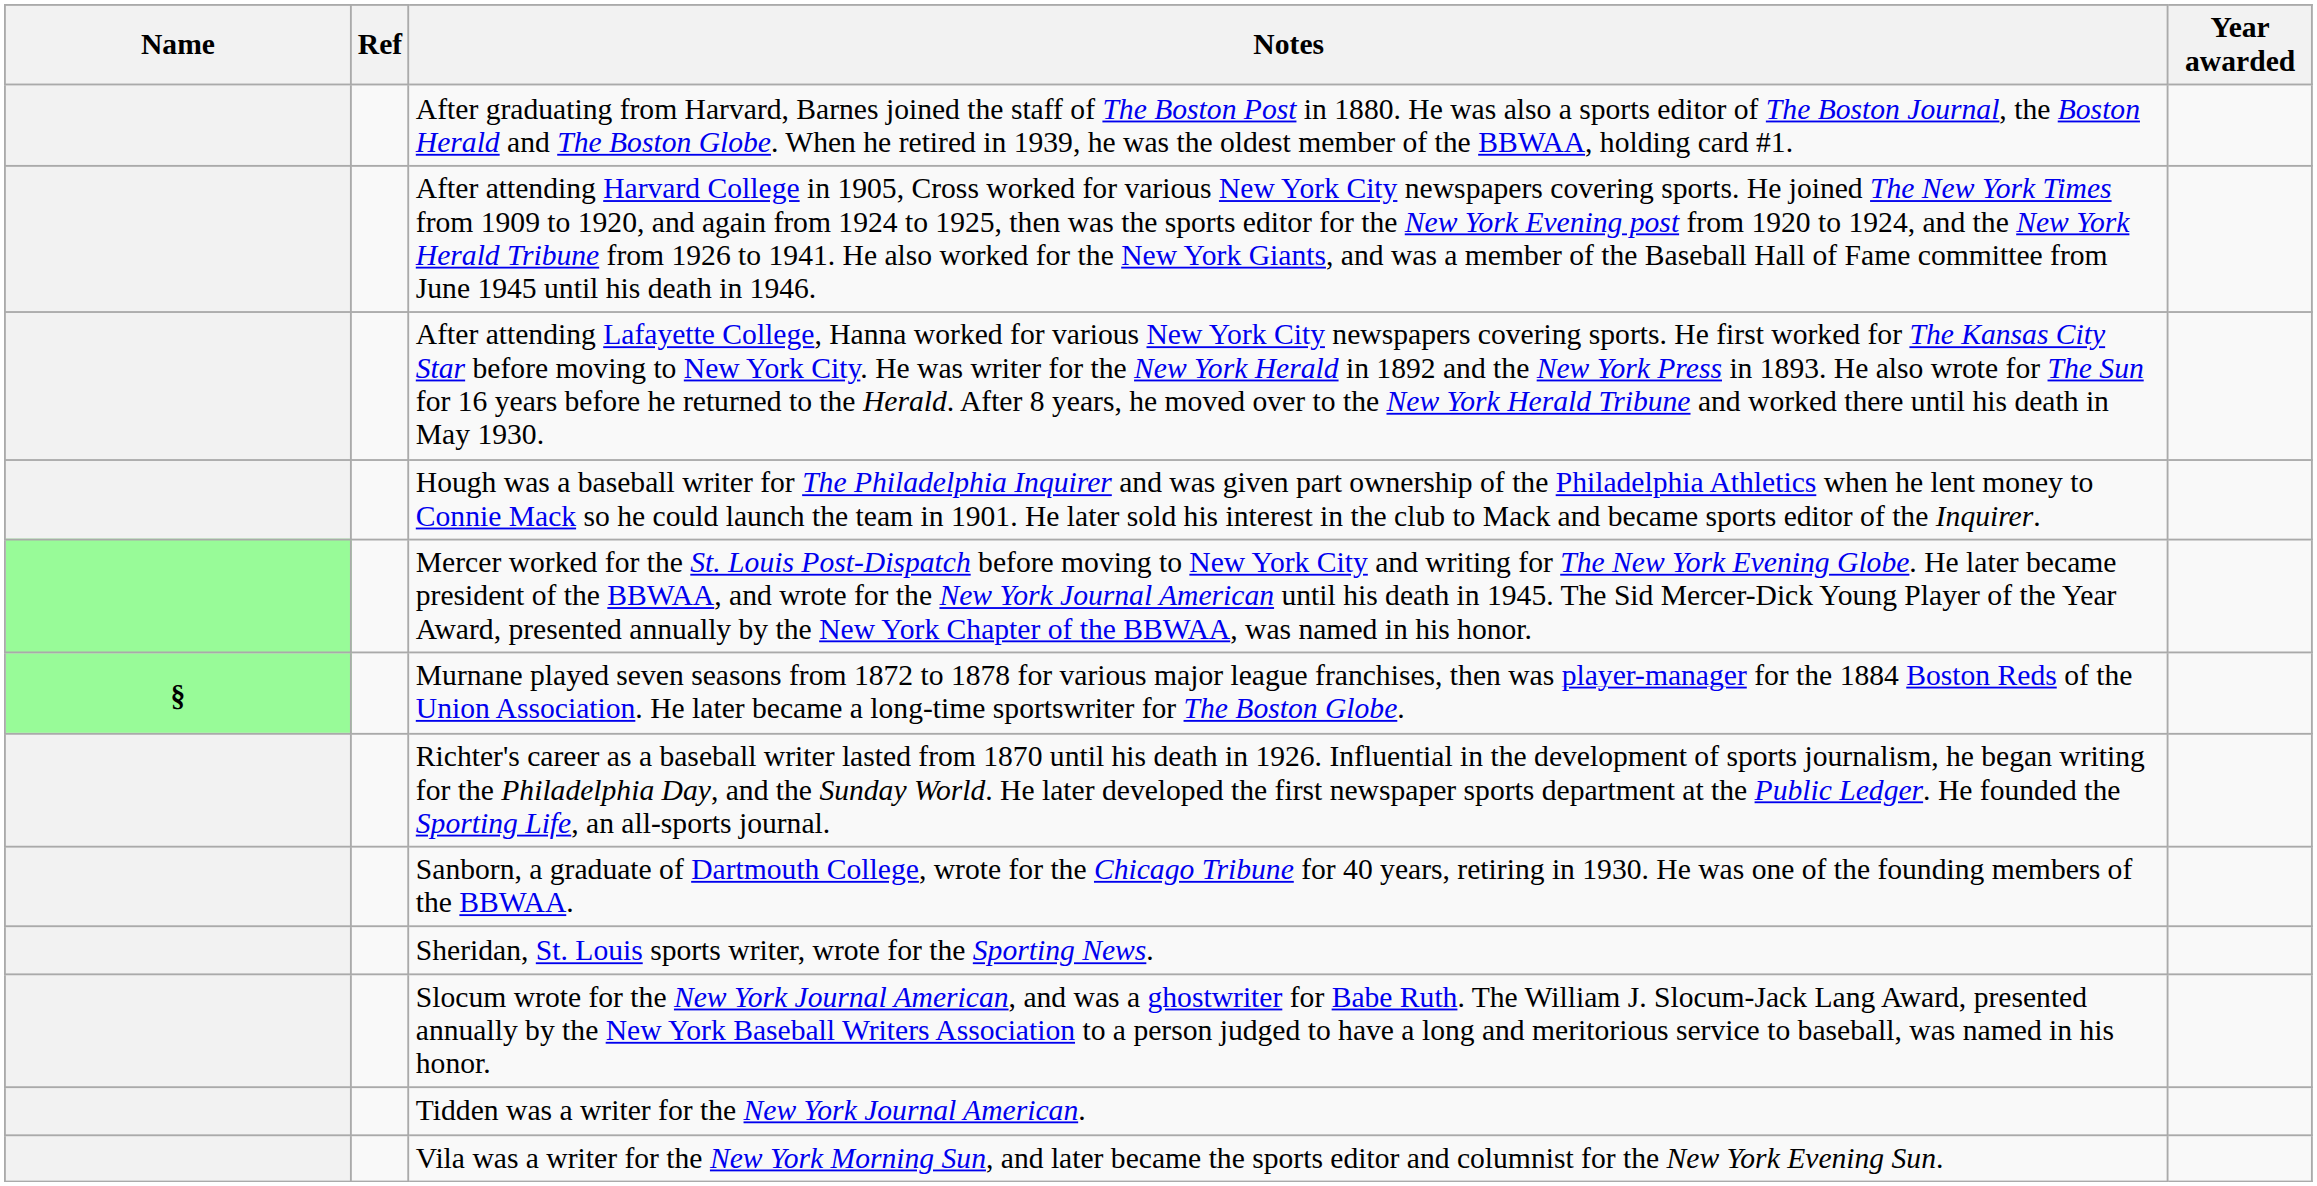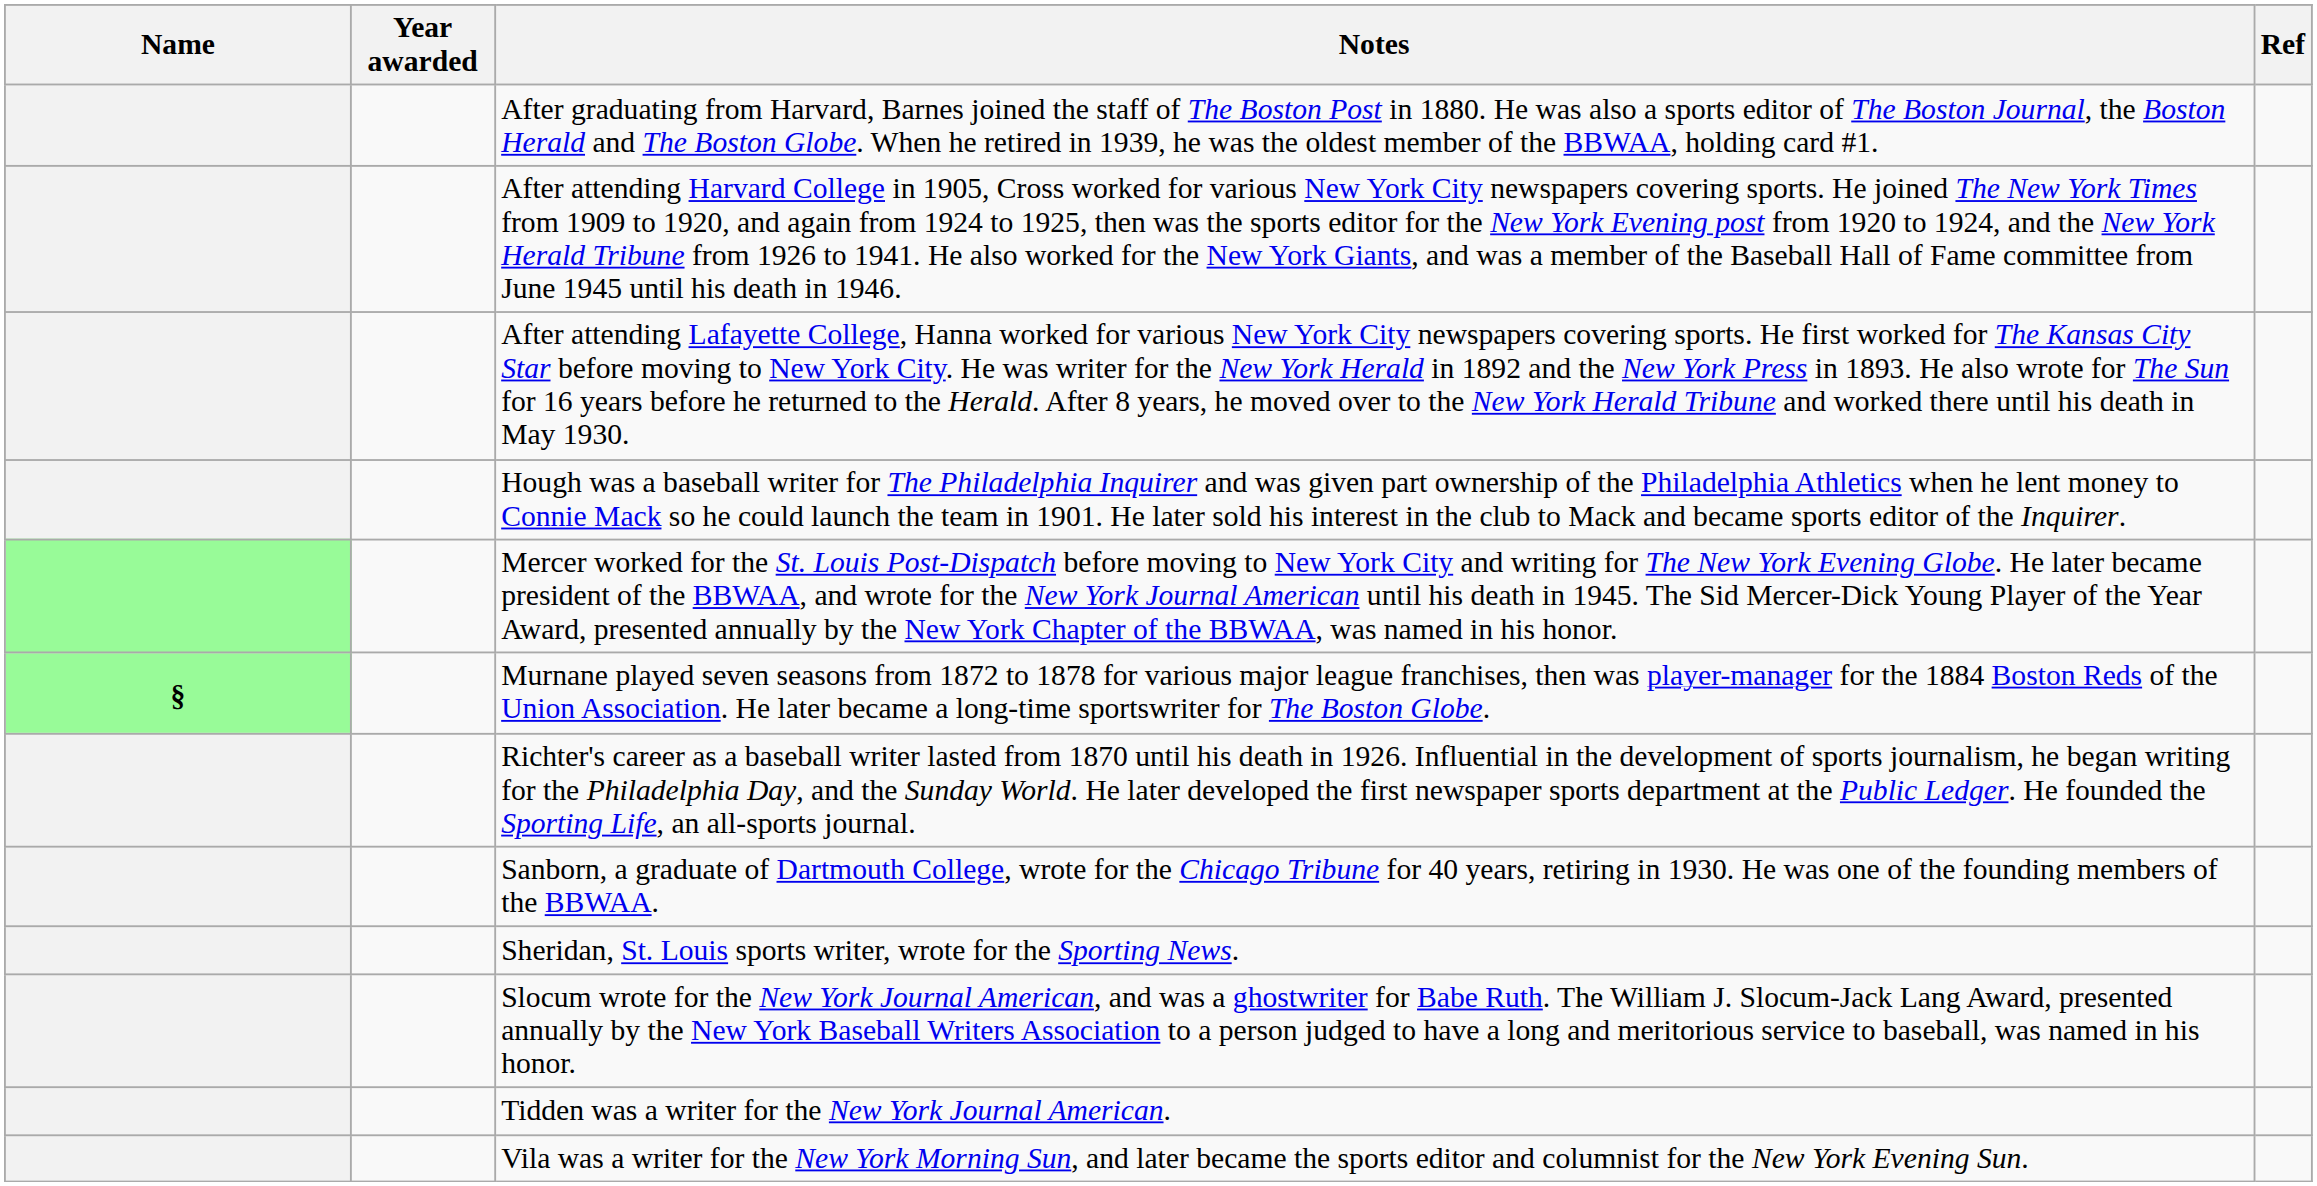 <table class="wikitable sortable plainrowheaders">
 <tr>
 <th scope="col" width=15%>Name</th>
+<th scope="col">Year awarded</th>
+<th scope="col" class="unsortable">Notes</th>
 <th scope="col" class="unsortable">Ref</th>
-<th scope="col" class="unsortable">Notes</th>
-<th scope="col">Year awarded</th>
 </tr>
 <tr>
 <th scope="row" style="text-align:center"></th>
 <td align=center></td>
 <td>After graduating from Harvard, Barnes joined the staff of <em><a href='#'>The Boston Post</a></em> in 1880. He was also a sports editor of <em><a href='#'>The Boston Journal</a></em>, the <em><a href='#'>Boston Herald</a></em> and <em><a href='#'>The Boston Globe</a></em>. When he retired in 1939, he was the oldest member of the <a href='#'>BBWAA</a>, holding card #1.</td>
 <td align=center></td>
 </tr>
 <tr>
 <th scope="row" style="text-align:center"></th>
 <td align=center></td>
 <td>After attending <a href='#'>Harvard College</a> in 1905, Cross worked for various <a href='#'>New York City</a> newspapers covering sports. He joined <em><a href='#'>The New York Times</a></em> from 1909 to 1920, and again from 1924 to 1925, then was the sports editor for the <em><a href='#'>New York Evening post</a></em> from 1920 to 1924, and the <em><a href='#'>New York Herald Tribune</a></em> from 1926 to 1941. He also worked for the <a href='#'>New York Giants</a>, and was a member of the Baseball Hall of Fame committee from June 1945 until his death in 1946.</td>
 <td align=center></td>
 </tr>
 <tr>
 <th scope="row" style="text-align:center"></th>
 <td align=center></td>
 <td>After attending <a href='#'>Lafayette College</a>, Hanna worked for various <a href='#'>New York City</a> newspapers covering sports. He first worked for <em><a href='#'>The Kansas City Star</a></em> before moving to <a href='#'>New York City</a>. He was writer for the <em><a href='#'>New York Herald</a></em> in 1892 and the <em><a href='#'>New York Press</a></em> in 1893. He also wrote for <em><a href='#'>The Sun</a></em> for 16 years before he returned to the <em>Herald</em>. After 8 years, he moved over to the <em><a href='#'>New York Herald Tribune</a></em> and worked there until his death in May 1930.</td>
 <td align=center></td>
 </tr>
 <tr>
 <th scope="row" style="text-align:center"></th>
 <td align=center></td>
 <td>Hough was a baseball writer for <em><a href='#'>The Philadelphia Inquirer</a></em> and was given part ownership of the <a href='#'>Philadelphia Athletics</a> when he lent money to <a href='#'>Connie Mack</a> so he could launch the team in 1901. He later sold his interest in the club to Mack and became sports editor of the <em>Inquirer</em>.</td>
 <td align=center></td>
 </tr>
 <tr>
 <th scope="row" style="text-align:center; background-color: #98FB98"><sup></sup></th>
 <td align=center></td>
 <td>Mercer worked for the <em><a href='#'>St. Louis Post-Dispatch</a></em> before moving to <a href='#'>New York City</a> and writing for <em><a href='#'>The New York Evening Globe</a></em>. He later became president of the <a href='#'>BBWAA</a>, and wrote for the <em><a href='#'>New York Journal American</a></em> until his death in 1945. The Sid Mercer-Dick Young Player of the Year Award, presented annually by the <a href='#'>New York Chapter of the BBWAA</a>, was named in his honor.</td>
 <td align=center></td>
 </tr>
 <tr>
 <th scope="row" style="text-align:center; background-color: #98FB98"><sup></sup>§</th>
 <td align=center></td>
 <td>Murnane played seven seasons from 1872 to 1878 for various major league franchises, then was <a href='#'>player-manager</a> for the 1884 <a href='#'>Boston Reds</a> of the <a href='#'>Union Association</a>. He later became a long-time sportswriter for <em><a href='#'>The Boston Globe</a></em>.</td>
 <td align=center></td>
 </tr>
 <tr>
 <th scope="row" style="text-align:center"></th>
 <td align=center></td>
 <td>Richter's career as a baseball writer lasted from 1870 until his death in 1926. Influential in the development of sports journalism, he began writing for the <em>Philadelphia Day</em>, and the <em>Sunday World</em>. He later developed the first newspaper sports department at the <em><a href='#'>Public Ledger</a></em>. He founded the <em><a href='#'>Sporting Life</a></em>, an all-sports journal.</td>
 <td align=center></td>
 </tr>
 <tr>
 <th scope="row" style="text-align:center"></th>
 <td align=center></td>
 <td>Sanborn, a graduate of <a href='#'>Dartmouth College</a>, wrote for the <em><a href='#'>Chicago Tribune</a></em> for 40 years, retiring in 1930. He was one of the founding members of the <a href='#'>BBWAA</a>.</td>
 <td align=center></td>
 </tr>
 <tr>
 <th scope="row" style="text-align:center"></th>
 <td align=center></td>
 <td>Sheridan, <a href='#'>St. Louis</a> sports writer, wrote for the <em><a href='#'>Sporting News</a></em>.</td>
 <td align=center></td>
 </tr>
 <tr>
 <th scope="row" style="text-align:center"></th>
 <td align=center></td>
 <td>Slocum wrote for the <em><a href='#'>New York Journal American</a></em>, and was a <a href='#'>ghostwriter</a> for <a href='#'>Babe Ruth</a>. The William J. Slocum-Jack Lang Award, presented annually by the <a href='#'>New York Baseball Writers Association</a> to a person judged to have a long and meritorious service to baseball, was named in his honor.</td>
 <td align=center></td>
 </tr>
 <tr>
 <th scope="row" style="text-align:center"></th>
 <td align=center></td>
 <td>Tidden was a writer for the <em><a href='#'>New York Journal American</a></em>.</td>
 <td align=center></td>
 </tr>
 <tr>
 <th scope="row" style="text-align:center"></th>
 <td align=center></td>
 <td>Vila was a writer for the <em><a href='#'>New York Morning Sun</a></em>, and later became the sports editor and columnist for the <em>New York Evening Sun</em>.</td>
 <td align=center></td>
 </tr>
 </table>
